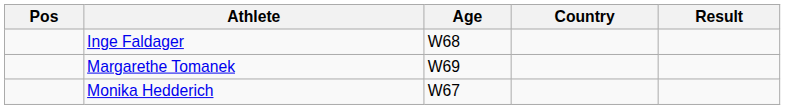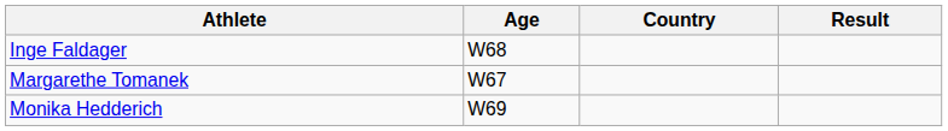 <table class="wikitable"  style="text-align:center; width:50%;">
 <tr>
-<th>Pos</th>
 <th>Athlete</th>
 <th>Age</th>
 <th>Country</th>
 <th>Result</th>
 </tr>
 <tr>
-<td align=center></td>
 <td align=left><a href='#'>Inge Faldager</a></td>
 <td align=left>W68</td>
 <td align=left></td>
 <td></td>
 </tr>
 <tr>
-<td align=center></td>
 <td align=left><a href='#'>Margarethe Tomanek</a></td>
+<td align=left>W67</td>
+<td align=left></td>
+<td></td>
+</tr>
+<tr>
+<td align=left><a href='#'>Monika Hedderich</a></td>
 <td align=left>W69</td>
 <td align=left></td>
 <td></td>
 </tr>
-<tr>
-<td align=center></td>
-<td align=left><a href='#'>Monika Hedderich</a></td>
-<td align=left>W67</td>
-<td align=left></td>
-<td></td>
-</tr>
 </table>
